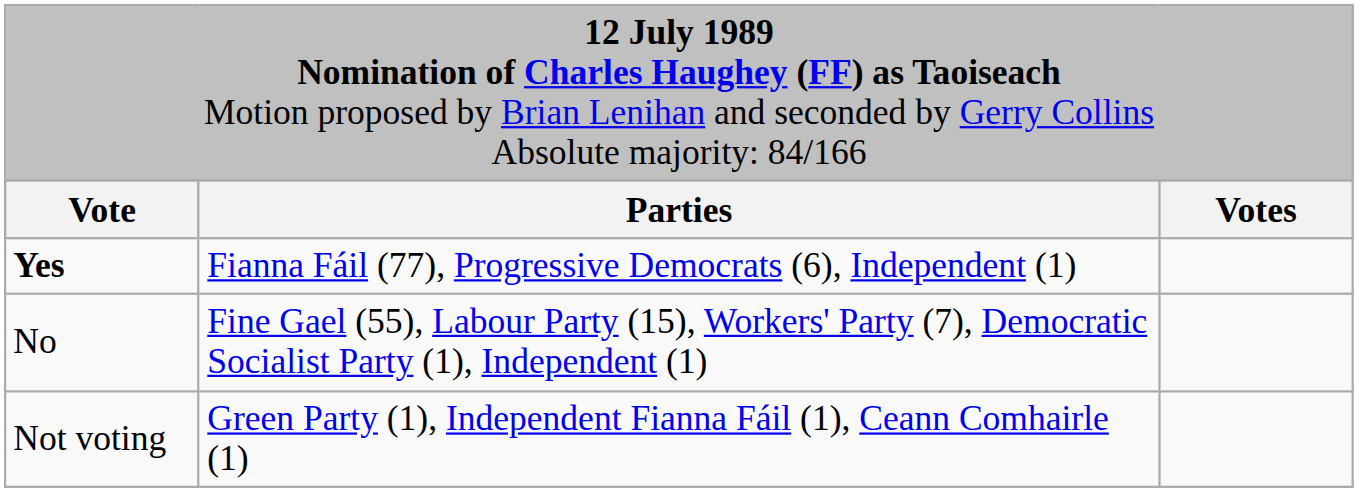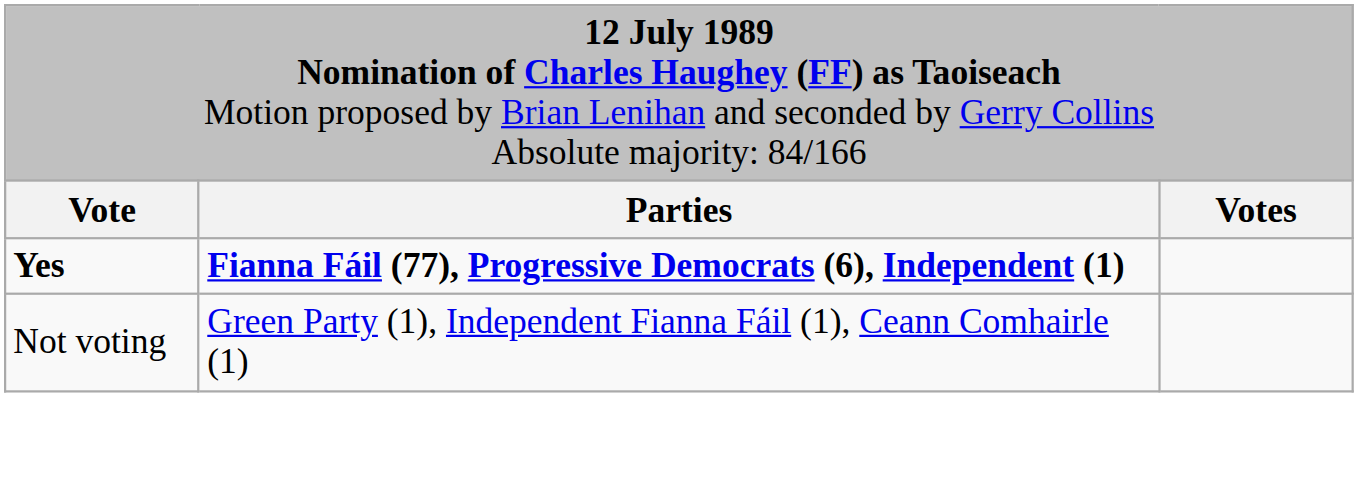 <table class="wikitable">
 <tr>
 <td colspan="3" bgcolor="#C0C0C0" align="center"><strong>12 July 1989<br>Nomination of <a href='#'>Charles Haughey</a> (<a href='#'>FF</a>) as Taoiseach</strong><br>Motion proposed by <a href='#'>Brian Lenihan</a> and seconded by <a href='#'>Gerry Collins</a><br>Absolute majority: 84/166</td>
 </tr>
 <tr bgcolor="#D8D8D8">
 <th width=80px>Vote</th>
 <th width=425px>Parties</th>
 <th width=80px>Votes</th>
 </tr>
 <tr>
 <td> <strong>Yes</strong></td>
-<td><a href='#'>Fianna Fáil</a> (77), <a href='#'>Progressive Democrats</a> (6), <a href='#'>Independent</a> (1)</td>
-<td></td>
-</tr>
-<tr>
-<td>No</td>
-<td><a href='#'>Fine Gael</a> (55), <a href='#'>Labour Party</a> (15), <a href='#'>Workers' Party</a> (7), <a href='#'>Democratic Socialist Party</a> (1), <a href='#'>Independent</a> (1)</td>
+<td><strong><a href='#'>Fianna Fáil</a> (77), <a href='#'>Progressive Democrats</a> (6), <a href='#'>Independent</a> (1)</strong></td>
 <td></td>
 </tr>
 <tr>
 <td>Not voting</td>
 <td><a href='#'>Green Party</a> (1), <a href='#'>Independent Fianna Fáil</a> (1), <a href='#'>Ceann Comhairle</a> (1)</td>
 <td></td>
 </tr>
 </table>
